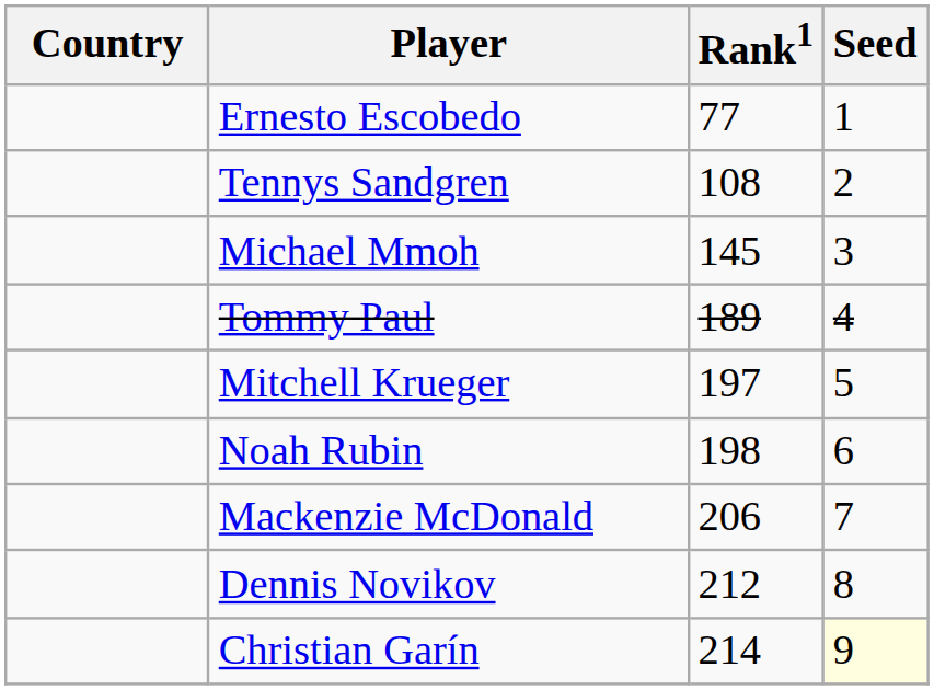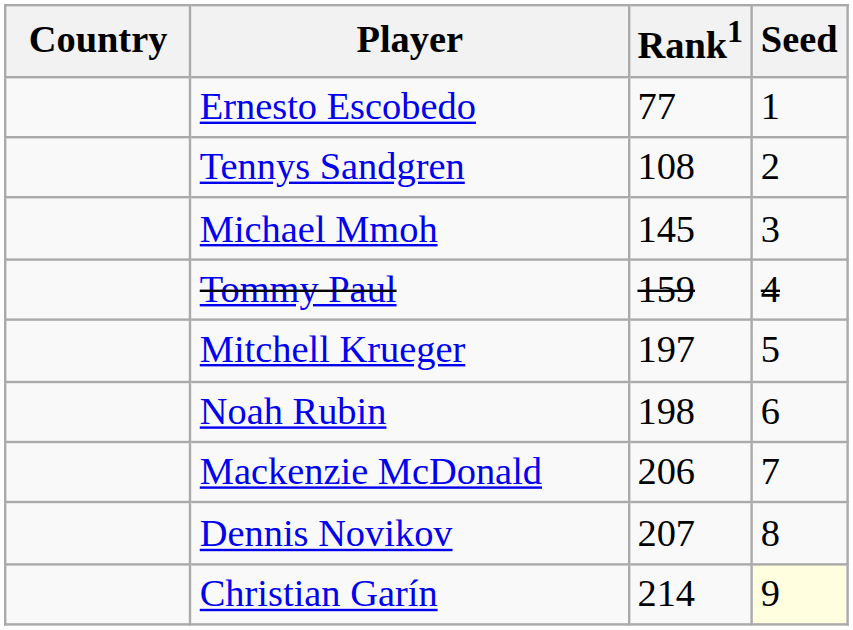 <table class="sortable wikitable">
 <tr>
 <th width="70">Country</th>
 <th width="175">Player</th>
 <th>Rank<sup>1</sup></th>
 <th>Seed</th>
 </tr>
 <tr>
 <td></td>
 <td><a href='#'>Ernesto Escobedo</a></td>
 <td>77</td>
 <td>1</td>
 </tr>
 <tr>
 <td></td>
 <td><a href='#'>Tennys Sandgren</a></td>
 <td>108</td>
 <td>2</td>
 </tr>
 <tr>
 <td></td>
 <td><a href='#'>Michael Mmoh</a></td>
 <td>145</td>
 <td>3</td>
 </tr>
 <tr>
 <td><s></s></td>
 <td><s><a href='#'>Tommy Paul</a></s></td>
-<td><s>189</s></td>
+<td><s>159</s></td>
 <td><s>4</s></td>
 </tr>
 <tr>
 <td></td>
 <td><a href='#'>Mitchell Krueger</a></td>
 <td>197</td>
 <td>5</td>
 </tr>
 <tr>
 <td></td>
 <td><a href='#'>Noah Rubin</a></td>
 <td>198</td>
 <td>6</td>
 </tr>
 <tr>
 <td></td>
 <td><a href='#'>Mackenzie McDonald</a></td>
 <td>206</td>
 <td>7</td>
 </tr>
 <tr>
 <td></td>
 <td><a href='#'>Dennis Novikov</a></td>
-<td>212</td>
+<td>207</td>
 <td>8</td>
 </tr>
 <tr>
 <td></td>
 <td><a href='#'>Christian Garín</a></td>
 <td>214</td>
 <td style="background: lightyellow;">9</td>
 </tr>
 </table>
